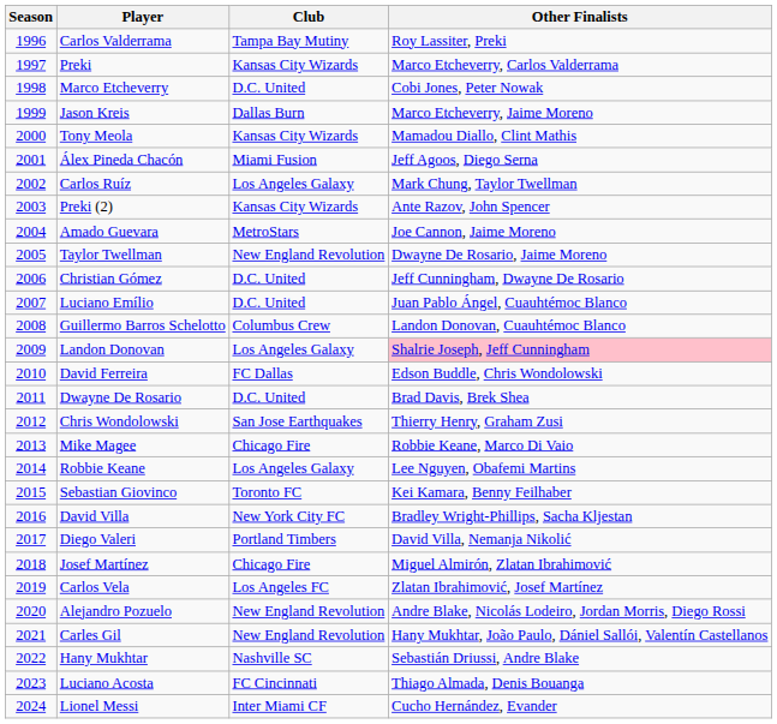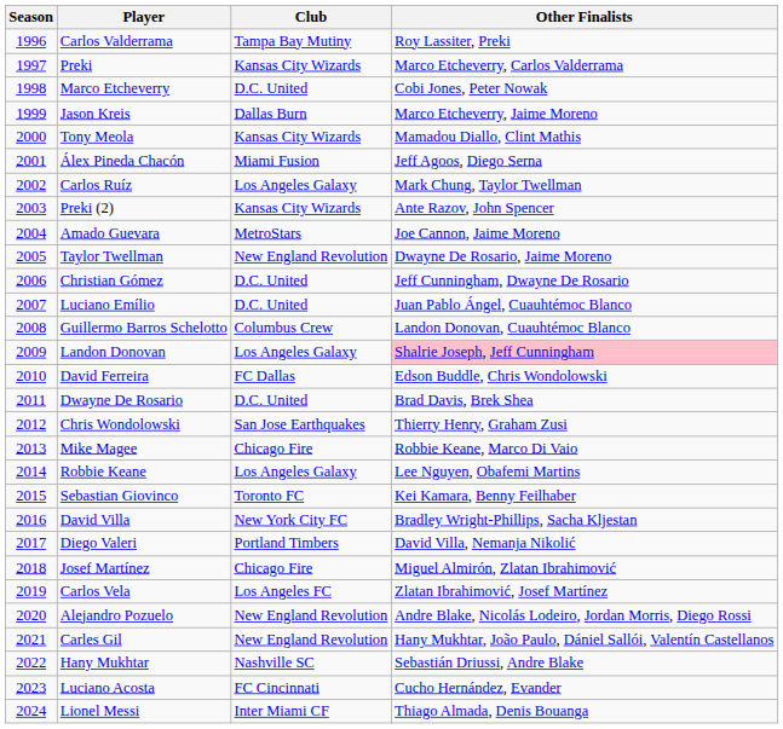 <table class="wikitable plainrowheaders sortable" summary="Season (sortable), Player (sortable), Club (sortable), Other Finalists (sortable)">
 <tr>
 <th>Season</th>
 <th>Player</th>
 <th>Club</th>
 <th>Other Finalists</th>
 </tr>
 <tr>
 <td align=center><a href='#'>1996</a></td>
 <td> <a href='#'>Carlos Valderrama</a></td>
 <td><a href='#'>Tampa Bay Mutiny</a></td>
 <td><a href='#'>Roy Lassiter</a>, <a href='#'>Preki</a></td>
 </tr>
 <tr>
 <td align=center><a href='#'>1997</a></td>
 <td> <a href='#'>Preki</a></td>
 <td><a href='#'>Kansas City Wizards</a></td>
 <td><a href='#'>Marco Etcheverry</a>, <a href='#'>Carlos Valderrama</a></td>
 </tr>
 <tr>
 <td align=center><a href='#'>1998</a></td>
 <td> <a href='#'>Marco Etcheverry</a></td>
 <td><a href='#'>D.C. United</a></td>
 <td><a href='#'>Cobi Jones</a>, <a href='#'>Peter Nowak</a></td>
 </tr>
 <tr>
 <td align=center><a href='#'>1999</a></td>
 <td> <a href='#'>Jason Kreis</a></td>
 <td><a href='#'>Dallas Burn</a></td>
 <td><a href='#'>Marco Etcheverry</a>, <a href='#'>Jaime Moreno</a></td>
 </tr>
 <tr>
 <td align=center><a href='#'>2000</a></td>
 <td> <a href='#'>Tony Meola</a></td>
 <td><a href='#'>Kansas City Wizards</a></td>
 <td><a href='#'>Mamadou Diallo</a>, <a href='#'>Clint Mathis</a></td>
 </tr>
 <tr>
 <td align=center><a href='#'>2001</a></td>
 <td> <a href='#'>Álex Pineda Chacón</a></td>
 <td><a href='#'>Miami Fusion</a></td>
 <td><a href='#'>Jeff Agoos</a>, <a href='#'>Diego Serna</a></td>
 </tr>
 <tr>
 <td align=center><a href='#'>2002</a></td>
 <td> <a href='#'>Carlos Ruíz</a></td>
 <td><a href='#'>Los Angeles Galaxy</a></td>
 <td><a href='#'>Mark Chung</a>, <a href='#'>Taylor Twellman</a></td>
 </tr>
 <tr>
 <td align=center><a href='#'>2003</a></td>
 <td> <a href='#'>Preki</a> (2)</td>
 <td><a href='#'>Kansas City Wizards</a></td>
 <td><a href='#'>Ante Razov</a>, <a href='#'>John Spencer</a></td>
 </tr>
 <tr>
 <td align=center><a href='#'>2004</a></td>
 <td> <a href='#'>Amado Guevara</a></td>
 <td><a href='#'>MetroStars</a></td>
 <td><a href='#'>Joe Cannon</a>, <a href='#'>Jaime Moreno</a></td>
 </tr>
 <tr>
 <td align=center><a href='#'>2005</a></td>
 <td> <a href='#'>Taylor Twellman</a></td>
 <td><a href='#'>New England Revolution</a></td>
 <td><a href='#'>Dwayne De Rosario</a>, <a href='#'>Jaime Moreno</a></td>
 </tr>
 <tr>
 <td align=center><a href='#'>2006</a></td>
 <td> <a href='#'>Christian Gómez</a></td>
 <td><a href='#'>D.C. United</a></td>
 <td><a href='#'>Jeff Cunningham</a>, <a href='#'>Dwayne De Rosario</a></td>
 </tr>
 <tr>
 <td align=center><a href='#'>2007</a></td>
 <td> <a href='#'>Luciano Emílio</a></td>
 <td><a href='#'>D.C. United</a></td>
 <td><a href='#'>Juan Pablo Ángel</a>, <a href='#'>Cuauhtémoc Blanco</a></td>
 </tr>
 <tr>
 <td align=center><a href='#'>2008</a></td>
 <td> <a href='#'>Guillermo Barros Schelotto</a></td>
 <td><a href='#'>Columbus Crew</a></td>
 <td><a href='#'>Landon Donovan</a>, <a href='#'>Cuauhtémoc Blanco</a></td>
 </tr>
 <tr>
 <td align=center><a href='#'>2009</a></td>
 <td> <a href='#'>Landon Donovan</a></td>
 <td><a href='#'>Los Angeles Galaxy</a></td>
 <td style="background: pink;"><a href='#'>Shalrie Joseph</a>, <a href='#'>Jeff Cunningham</a></td>
 </tr>
 <tr>
 <td align=center><a href='#'>2010</a></td>
 <td> <a href='#'>David Ferreira</a></td>
 <td><a href='#'>FC Dallas</a></td>
 <td><a href='#'>Edson Buddle</a>, <a href='#'>Chris Wondolowski</a></td>
 </tr>
 <tr>
 <td align=center><a href='#'>2011</a></td>
 <td> <a href='#'>Dwayne De Rosario</a></td>
 <td><a href='#'>D.C. United</a></td>
 <td><a href='#'>Brad Davis</a>, <a href='#'>Brek Shea</a></td>
 </tr>
 <tr>
 <td align=center><a href='#'>2012</a></td>
 <td> <a href='#'>Chris Wondolowski</a></td>
 <td><a href='#'>San Jose Earthquakes</a></td>
 <td><a href='#'>Thierry Henry</a>, <a href='#'>Graham Zusi</a></td>
 </tr>
 <tr>
 <td align=center><a href='#'>2013</a></td>
 <td> <a href='#'>Mike Magee</a></td>
 <td><a href='#'>Chicago Fire</a></td>
 <td><a href='#'>Robbie Keane</a>, <a href='#'>Marco Di Vaio</a></td>
 </tr>
 <tr>
 <td align=center><a href='#'>2014</a></td>
 <td> <a href='#'>Robbie Keane</a></td>
 <td><a href='#'>Los Angeles Galaxy</a></td>
 <td><a href='#'>Lee Nguyen</a>, <a href='#'>Obafemi Martins</a></td>
 </tr>
 <tr>
 <td align=center><a href='#'>2015</a></td>
 <td> <a href='#'>Sebastian Giovinco</a></td>
 <td><a href='#'>Toronto FC</a></td>
 <td><a href='#'>Kei Kamara</a>, <a href='#'>Benny Feilhaber</a></td>
 </tr>
 <tr>
 <td align=center><a href='#'>2016</a></td>
 <td> <a href='#'>David Villa</a></td>
 <td><a href='#'>New York City FC</a></td>
 <td><a href='#'>Bradley Wright-Phillips</a>, <a href='#'>Sacha Kljestan</a></td>
 </tr>
 <tr>
 <td align=center><a href='#'>2017</a></td>
 <td> <a href='#'>Diego Valeri</a></td>
 <td><a href='#'>Portland Timbers</a></td>
 <td><a href='#'>David Villa</a>, <a href='#'>Nemanja Nikolić</a></td>
 </tr>
 <tr>
 <td align=center><a href='#'>2018</a></td>
 <td> <a href='#'>Josef Martínez</a></td>
 <td><a href='#'>Chicago Fire</a></td>
 <td><a href='#'>Miguel Almirón</a>, <a href='#'>Zlatan Ibrahimović</a></td>
 </tr>
 <tr>
 <td align=center><a href='#'>2019</a></td>
 <td> <a href='#'>Carlos Vela</a></td>
 <td><a href='#'>Los Angeles FC</a></td>
 <td><a href='#'>Zlatan Ibrahimović</a>, <a href='#'>Josef Martínez</a></td>
 </tr>
 <tr>
 <td align=center><a href='#'>2020</a></td>
 <td> <a href='#'>Alejandro Pozuelo</a></td>
 <td><a href='#'>New England Revolution</a></td>
 <td><a href='#'>Andre Blake</a>, <a href='#'>Nicolás Lodeiro</a>, <a href='#'>Jordan Morris</a>, <a href='#'>Diego Rossi</a></td>
 </tr>
 <tr>
 <td align=center><a href='#'>2021</a></td>
 <td> <a href='#'>Carles Gil</a></td>
 <td><a href='#'>New England Revolution</a></td>
 <td><a href='#'>Hany Mukhtar</a>, <a href='#'>João Paulo</a>, <a href='#'>Dániel Sallói</a>, <a href='#'>Valentín Castellanos</a></td>
 </tr>
 <tr>
 <td align=center><a href='#'>2022</a></td>
 <td> <a href='#'>Hany Mukhtar</a></td>
 <td><a href='#'>Nashville SC</a></td>
 <td><a href='#'>Sebastián Driussi</a>, <a href='#'>Andre Blake</a></td>
 </tr>
 <tr>
 <td align=center><a href='#'>2023</a></td>
 <td> <a href='#'>Luciano Acosta</a></td>
 <td><a href='#'>FC Cincinnati</a></td>
-<td><a href='#'>Thiago Almada</a>, <a href='#'>Denis Bouanga</a></td>
+<td><a href='#'>Cucho Hernández</a>, <a href='#'>Evander</a></td>
 </tr>
 <tr>
 <td align=center><a href='#'>2024</a></td>
 <td> <a href='#'>Lionel Messi</a></td>
 <td><a href='#'>Inter Miami CF</a></td>
-<td><a href='#'>Cucho Hernández</a>, <a href='#'>Evander</a></td>
+<td><a href='#'>Thiago Almada</a>, <a href='#'>Denis Bouanga</a></td>
 </tr>
 </table>
